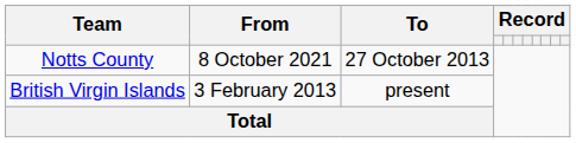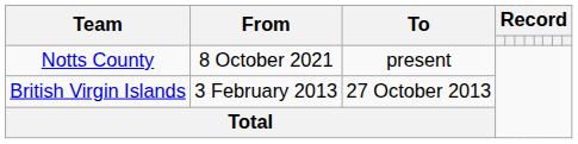 <table class="wikitable" style="text-align:center">
 <tr>
 <th rowspan="2">Team</th>
 <th rowspan="2">From</th>
 <th rowspan="2">To</th>
 <th colspan="8">Record</th>
 </tr>
 <tr>
 <th></th>
 <th></th>
 <th></th>
 <th></th>
 <th></th>
 <th></th>
 <th></th>
 <th></th>
 </tr>
 <tr>
 <td><a href='#'>Notts County</a></td>
 <td>8 October 2021</td>
-<td>27 October 2013<br></td>
+<td>present<br></td>
 </tr>
 <tr>
 <td><a href='#'>British Virgin Islands</a></td>
 <td>3 February 2013</td>
-<td>present<br></td>
+<td>27 October 2013<br></td>
 </tr>
 <tr>
 <th colspan="3">Total<br></th>
 </tr>
 </table>
